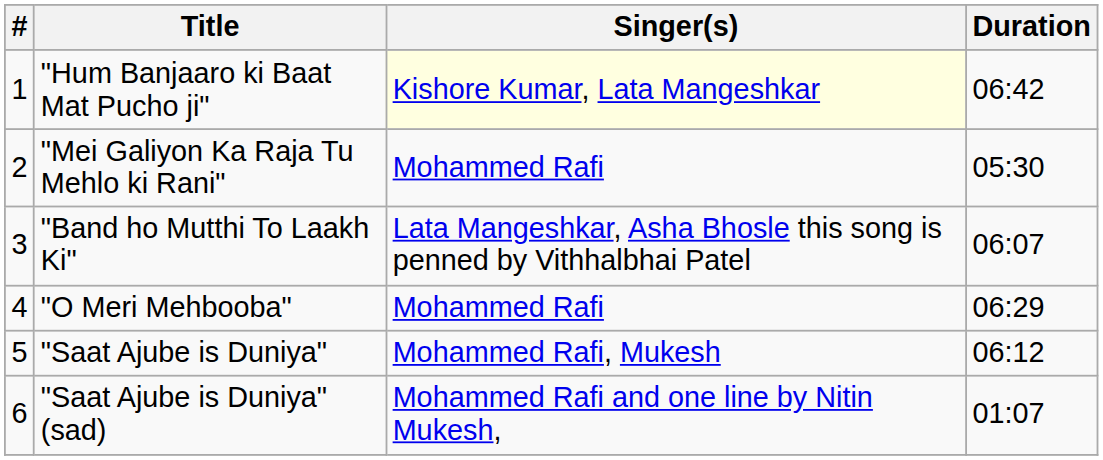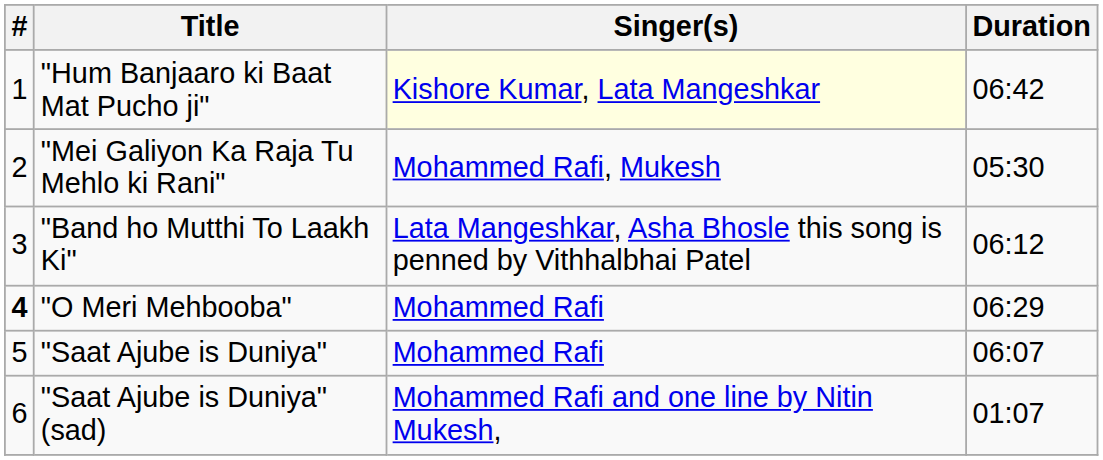 <table class=wikitable>
 <tr>
 <th>#</th>
 <th>Title</th>
 <th>Singer(s)</th>
 <th>Duration</th>
 </tr>
 <tr>
 <td>1</td>
 <td>"Hum Banjaaro ki Baat Mat Pucho ji"</td>
 <td style="background: lightyellow;"><a href='#'>Kishore Kumar</a>, <a href='#'>Lata Mangeshkar</a></td>
 <td>06:42</td>
 </tr>
 <tr>
 <td>2</td>
 <td>"Mei Galiyon Ka Raja Tu Mehlo ki Rani"</td>
-<td><a href='#'>Mohammed Rafi</a></td>
+<td><a href='#'>Mohammed Rafi</a>, <a href='#'>Mukesh</a></td>
 <td>05:30</td>
 </tr>
 <tr>
 <td>3</td>
 <td>"Band ho Mutthi To Laakh Ki"</td>
 <td><a href='#'>Lata Mangeshkar</a>, <a href='#'>Asha Bhosle</a> this song is penned by Vithhalbhai Patel</td>
-<td>06:07</td>
+<td>06:12</td>
 </tr>
 <tr>
-<td>4</td>
+<td><strong>4</strong></td>
 <td>"O Meri Mehbooba"</td>
 <td><a href='#'>Mohammed Rafi</a></td>
 <td>06:29</td>
 </tr>
 <tr>
 <td>5</td>
 <td>"Saat Ajube is Duniya"</td>
-<td><a href='#'>Mohammed Rafi</a>, <a href='#'>Mukesh</a></td>
-<td>06:12</td>
+<td><a href='#'>Mohammed Rafi</a></td>
+<td>06:07</td>
 </tr>
 <tr>
 <td>6</td>
 <td>"Saat Ajube is Duniya" (sad)</td>
 <td><a href='#'>Mohammed Rafi and one line by Nitin Mukesh</a>,</td>
 <td>01:07</td>
 </tr>
 </table>
